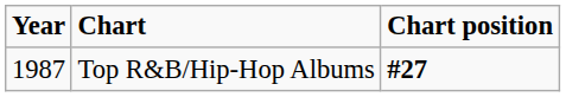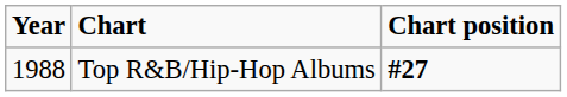 <table class="wikitable">
 <tr>
 <td><strong>Year</strong></td>
 <td><strong>Chart</strong></td>
 <td><strong>Chart position</strong></td>
 </tr>
 <tr>
-<td>1987</td>
+<td>1988</td>
 <td>Top R&B/Hip-Hop Albums</td>
 <td><strong>#27</strong></td>
 </tr>
 </table>
